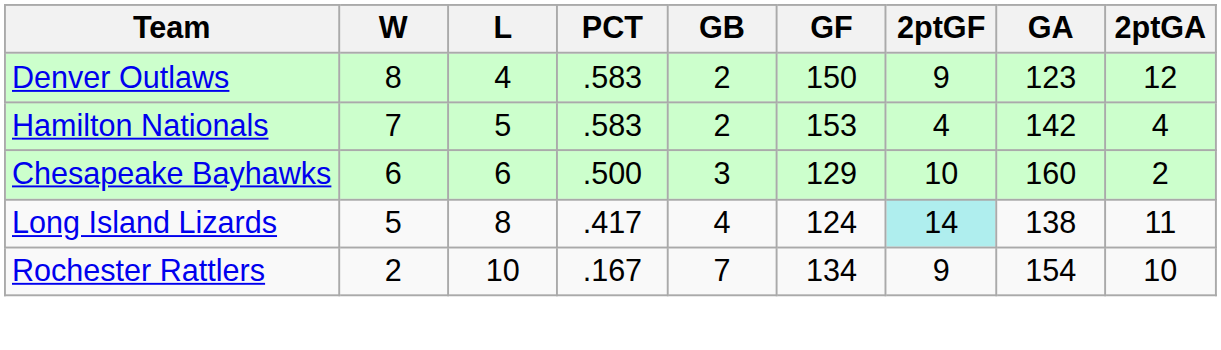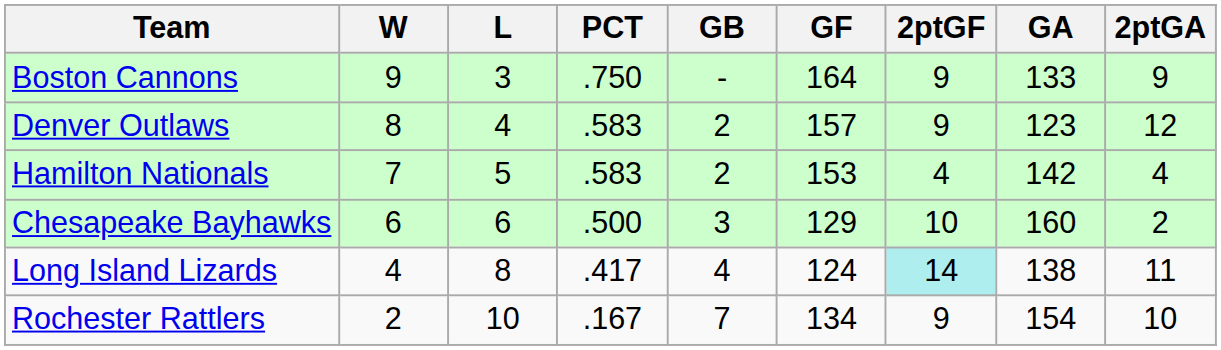 <table class="wikitable" style="text-align:center">
 <tr bgcolor="#efefef">
 <th>Team</th>
 <th width=50px>W</th>
 <th width=50px>L</th>
 <th width=50px>PCT</th>
 <th width=50px>GB</th>
 <th width=50px>GF</th>
 <th width=50px>2ptGF</th>
 <th width=50px>GA</th>
 <th width=50px>2ptGA</th>
 </tr>
 <tr bgcolor="#ccffcc">
+<td align="left"><a href='#'>Boston Cannons</a></td>
+<td>9</td>
+<td>3</td>
+<td>.750</td>
+<td>-</td>
+<td>164</td>
+<td>9</td>
+<td>133</td>
+<td>9</td>
+</tr>
+<tr bgcolor="#ccffcc">
 <td align="left"><a href='#'>Denver Outlaws</a></td>
 <td>8</td>
 <td>4</td>
 <td>.583</td>
 <td>2</td>
-<td>150</td>
+<td>157</td>
 <td>9</td>
 <td>123</td>
 <td>12</td>
 </tr>
 <tr bgcolor="#ccffcc">
 <td align="left"><a href='#'>Hamilton Nationals</a></td>
 <td>7</td>
 <td>5</td>
 <td>.583</td>
 <td>2</td>
 <td>153</td>
 <td>4</td>
 <td>142</td>
 <td>4</td>
 </tr>
 <tr bgcolor="#ccffcc">
 <td align="left"><a href='#'>Chesapeake Bayhawks</a></td>
 <td>6</td>
 <td>6</td>
 <td>.500</td>
 <td>3</td>
 <td>129</td>
 <td>10</td>
 <td>160</td>
 <td>2</td>
 </tr>
 <tr>
 <td align="left"><a href='#'>Long Island Lizards</a></td>
-<td>5</td>
+<td>4</td>
 <td>8</td>
 <td>.417</td>
 <td>4</td>
 <td>124</td>
 <td style="background: paleturquoise;">14</td>
 <td>138</td>
 <td>11</td>
 </tr>
 <tr>
 <td align="left"><a href='#'>Rochester Rattlers</a></td>
 <td>2</td>
 <td>10</td>
 <td>.167</td>
 <td>7</td>
 <td>134</td>
 <td>9</td>
 <td>154</td>
 <td>10</td>
 </tr>
 </table>
